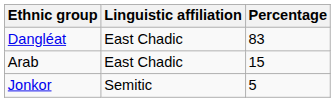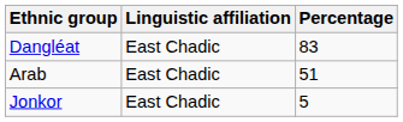 <table class="wikitable">
 <tr>
 <th>Ethnic group</th>
 <th>Linguistic affiliation</th>
 <th>Percentage</th>
 </tr>
 <tr>
 <td><a href='#'>Dangléat</a></td>
 <td>East Chadic</td>
 <td>83</td>
 </tr>
 <tr>
 <td>Arab</td>
 <td>East Chadic</td>
-<td>15</td>
+<td>51</td>
 </tr>
 <tr>
 <td><a href='#'>Jonkor</a></td>
-<td>Semitic</td>
+<td>East Chadic</td>
 <td>5</td>
 </tr>
 </table>
